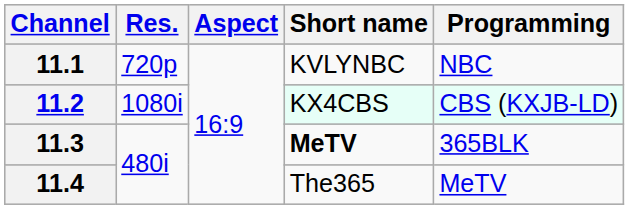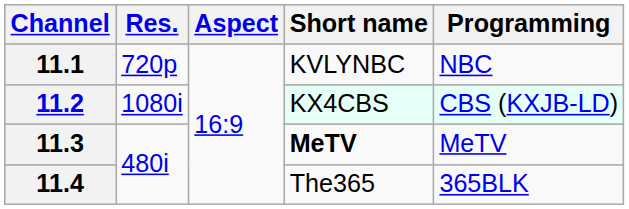 <table class="wikitable">
 <tr>
 <th scope = "col"><a href='#'>Channel</a></th>
 <th scope = "col"><a href='#'>Res.</a></th>
 <th scope = "col"><a href='#'>Aspect</a></th>
 <th scope = "col">Short name</th>
 <th scope = "col">Programming</th>
 </tr>
 <tr>
 <th scope = "row">11.1</th>
 <td><a href='#'>720p</a></td>
 <td rowspan=4><a href='#'>16:9</a></td>
 <td>KVLYNBC</td>
 <td><a href='#'>NBC</a></td>
 </tr>
 <tr>
 <th scope = "row"><a href='#'>11.2</a></th>
 <td><a href='#'>1080i</a></td>
 <td style="background-color: #E6FFF7;">KX4CBS</td>
 <td style="background-color: #E6FFF7;"><a href='#'>CBS</a> (<a href='#'>KXJB-LD</a>)</td>
 </tr>
 <tr>
 <th scope = "row">11.3</th>
 <td rowspan=2><a href='#'>480i</a></td>
 <td><strong>MeTV</strong></td>
-<td><a href='#'>365BLK</a></td>
+<td><a href='#'>MeTV</a></td>
 </tr>
 <tr>
 <th scope = "row">11.4</th>
 <td>The365</td>
-<td><a href='#'>MeTV</a></td>
+<td><a href='#'>365BLK</a></td>
 </tr>
 </table>
